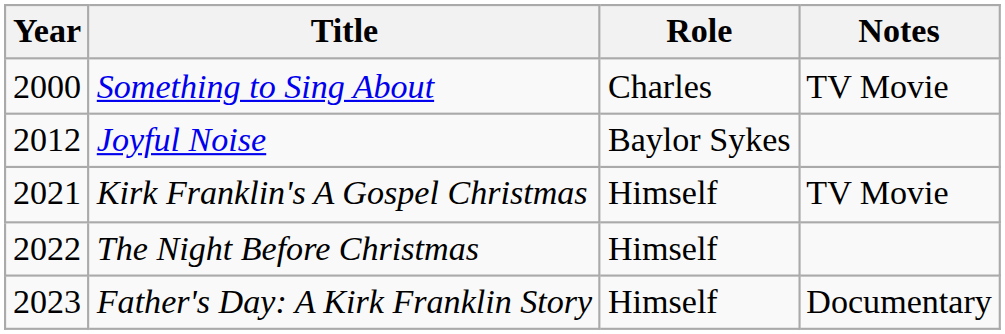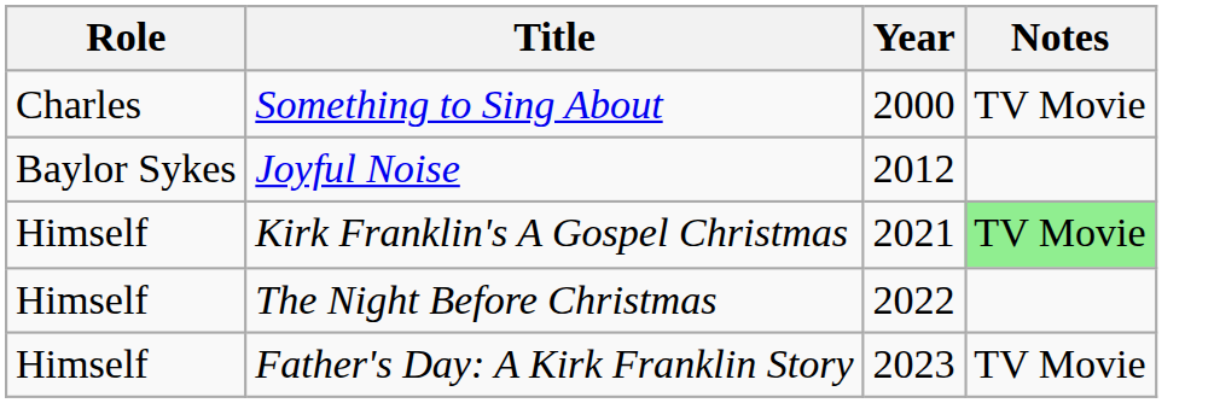 <table class="wikitable">
 <tr>
+<th>Role</th>
+<th>Title</th>
 <th>Year</th>
-<th>Title</th>
-<th>Role</th>
 <th>Notes</th>
 </tr>
 <tr>
+<td>Charles</td>
+<td><em><a href='#'>Something to Sing About</a></em></td>
 <td>2000</td>
-<td><em><a href='#'>Something to Sing About</a></em></td>
-<td>Charles</td>
 <td>TV Movie</td>
 </tr>
 <tr>
+<td>Baylor Sykes</td>
+<td><em><a href='#'>Joyful Noise</a></em></td>
 <td>2012</td>
-<td><em><a href='#'>Joyful Noise</a></em></td>
-<td>Baylor Sykes</td>
 <td></td>
 </tr>
 <tr>
+<td>Himself</td>
+<td><em>Kirk Franklin's A Gospel Christmas</em></td>
 <td>2021</td>
-<td><em>Kirk Franklin's A Gospel Christmas</em></td>
-<td>Himself</td>
-<td>TV Movie</td>
+<td style="background: lightgreen;">TV Movie</td>
 </tr>
 <tr>
+<td>Himself</td>
+<td><em>The Night Before Christmas</em></td>
 <td>2022</td>
-<td><em>The Night Before Christmas</em></td>
-<td>Himself</td>
 <td></td>
 </tr>
 <tr>
+<td>Himself</td>
+<td><em>Father's Day: A Kirk Franklin Story</em></td>
 <td>2023</td>
-<td><em>Father's Day: A Kirk Franklin Story</em></td>
-<td>Himself</td>
-<td>Documentary</td>
+<td>TV Movie</td>
 </tr>
 </table>
